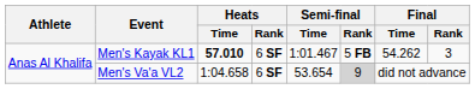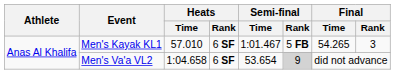 <table class="wikitable" style="font-size:90%">
 <tr>
 <th rowspan=2>Athlete</th>
 <th rowspan=2>Event</th>
 <th colspan=2>Heats</th>
 <th colspan=2>Semi-final</th>
 <th colspan=2>Final</th>
 </tr>
 <tr style="font-size:95%">
 <th>Time</th>
 <th>Rank</th>
 <th>Time</th>
 <th>Rank</th>
 <th>Time</th>
 <th>Rank</th>
 </tr>
 <tr align=center>
 <td align=left rowspan=2><a href='#'>Anas Al Khalifa</a></td>
 <td align=left><a href='#'>Men's Kayak KL1</a></td>
-<td><strong>57.010</strong></td>
+<td>57.010</td>
 <td>6 <strong>SF</strong></td>
 <td>1:01.467</td>
 <td>5 <strong>FB</strong></td>
-<td>54.262</td>
+<td>54.265</td>
 <td>3</td>
 </tr>
 <tr align=center>
 <td align=left><a href='#'>Men's Va'a VL2</a></td>
 <td>1:04.658</td>
 <td>6 <strong>SF</strong></td>
 <td>53.654</td>
 <td style="background: lightgrey;">9</td>
 <td colspan=2>did not advance</td>
 </tr>
 </table>
